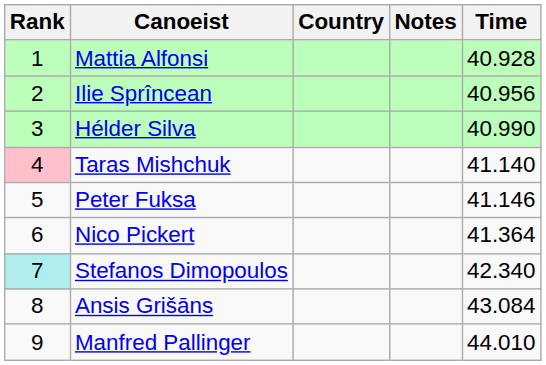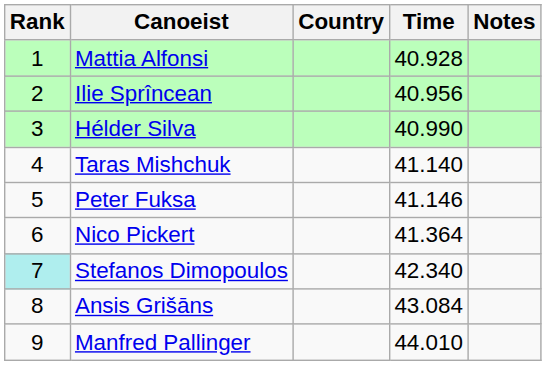 <table class="wikitable" style="text-align:center">
 <tr>
 <th>Rank</th>
 <th>Canoeist</th>
 <th>Country</th>
+<th>Time</th>
 <th>Notes</th>
-<th>Time</th>
 </tr>
 <tr bgcolor=bbffbb>
 <td>1</td>
 <td align=left><a href='#'>Mattia Alfonsi</a></td>
 <td align=left></td>
+<td>40.928</td>
 <td></td>
-<td>40.928</td>
 </tr>
 <tr bgcolor=bbffbb>
 <td>2</td>
 <td align=left><a href='#'>Ilie Sprîncean</a></td>
 <td align=left></td>
+<td>40.956</td>
 <td></td>
-<td>40.956</td>
 </tr>
 <tr bgcolor=bbffbb>
 <td>3</td>
 <td align=left><a href='#'>Hélder Silva</a></td>
 <td align=left></td>
+<td>40.990</td>
 <td></td>
-<td>40.990</td>
 </tr>
 <tr>
-<td style="background: pink;">4</td>
+<td>4</td>
 <td align=left><a href='#'>Taras Mishchuk</a></td>
 <td align=left></td>
+<td>41.140</td>
 <td></td>
-<td>41.140</td>
 </tr>
 <tr>
 <td>5</td>
 <td align=left><a href='#'>Peter Fuksa</a></td>
 <td align=left></td>
+<td>41.146</td>
 <td></td>
-<td>41.146</td>
 </tr>
 <tr>
 <td>6</td>
 <td align=left><a href='#'>Nico Pickert</a></td>
 <td align=left></td>
+<td>41.364</td>
 <td></td>
-<td>41.364</td>
 </tr>
 <tr>
 <td style="background: paleturquoise;">7</td>
 <td align=left><a href='#'>Stefanos Dimopoulos</a></td>
 <td align=left></td>
+<td>42.340</td>
 <td></td>
-<td>42.340</td>
 </tr>
 <tr>
 <td>8</td>
 <td align=left><a href='#'>Ansis Grišāns</a></td>
 <td align=left></td>
+<td>43.084</td>
 <td></td>
-<td>43.084</td>
 </tr>
 <tr>
 <td>9</td>
 <td align=left><a href='#'>Manfred Pallinger</a></td>
 <td align=left></td>
+<td>44.010</td>
 <td></td>
-<td>44.010</td>
 </tr>
 </table>
